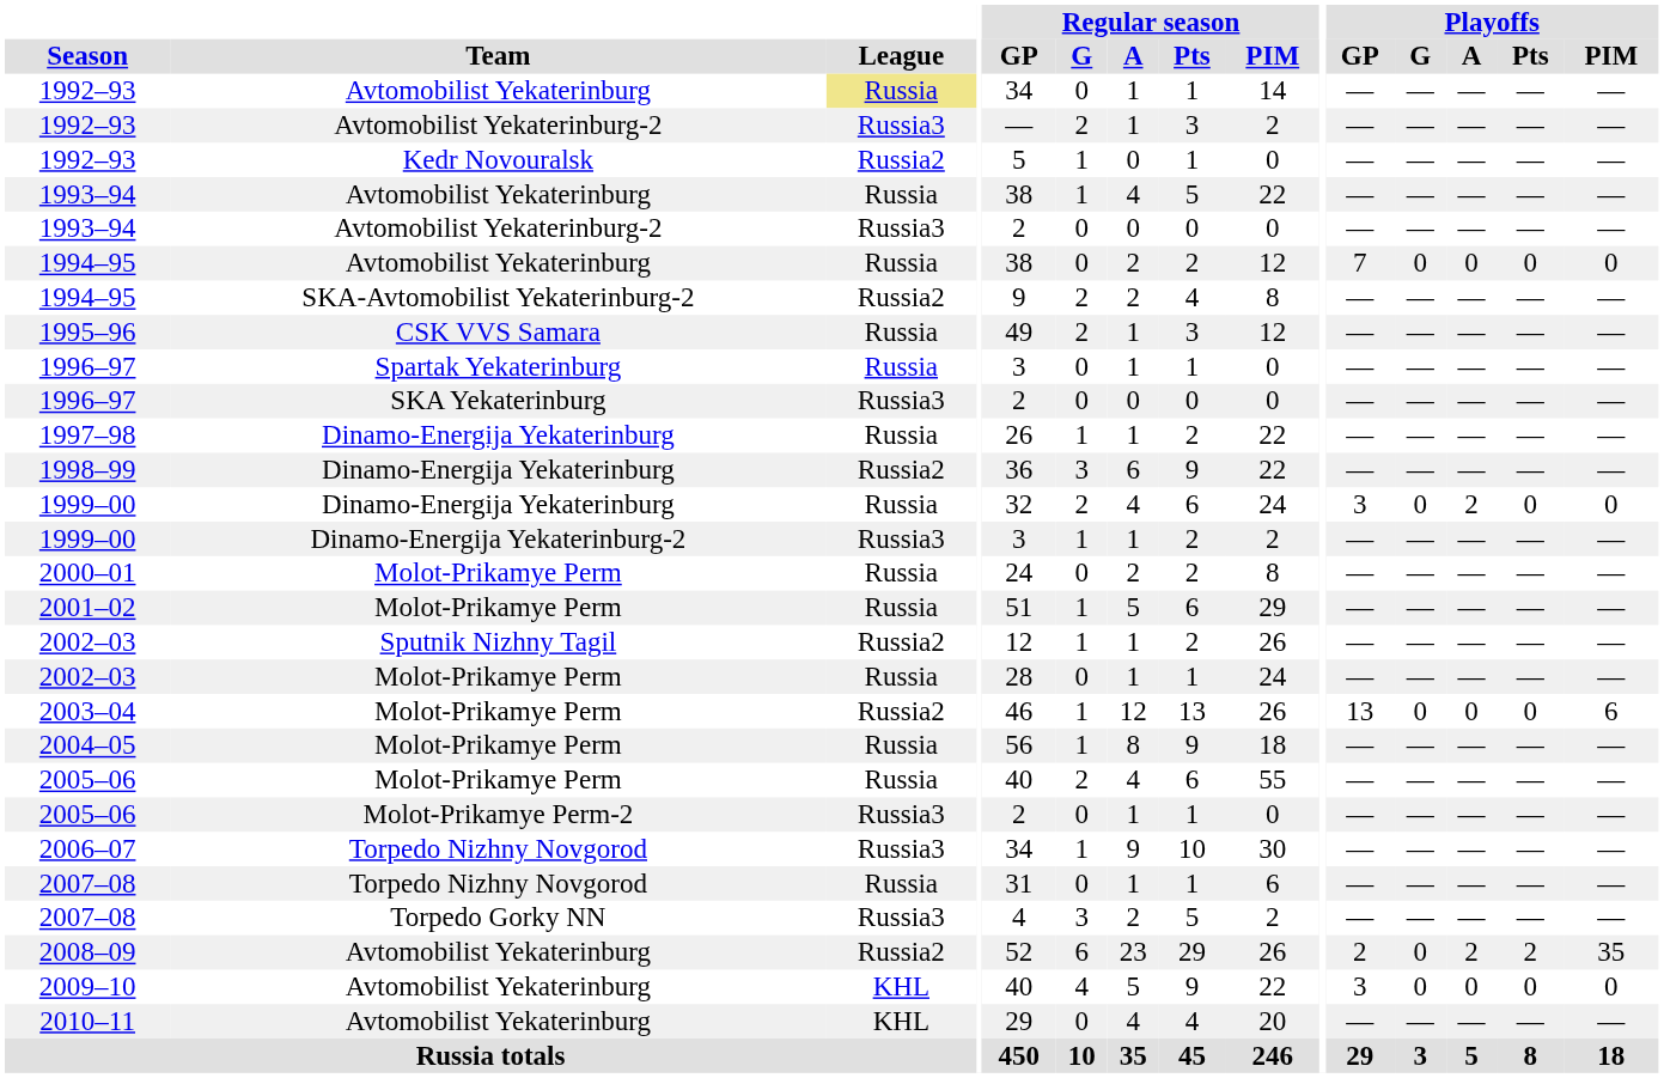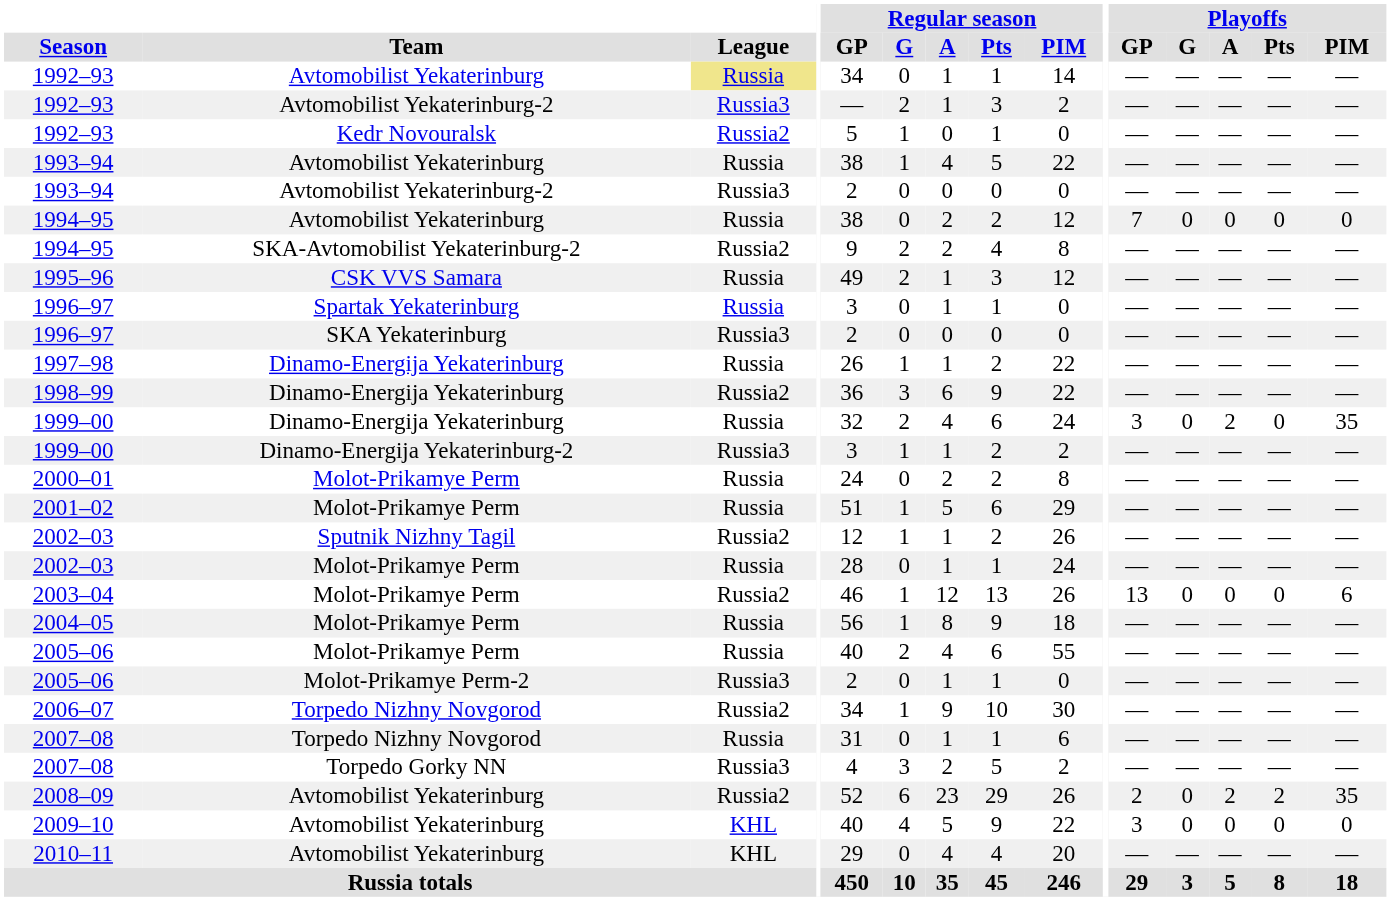 <table border="0" cellpadding="1" cellspacing="0" style="text-align:center; width:60em">
 <tr bgcolor="#e0e0e0">
 <th colspan="3" bgcolor="#ffffff"></th>
 <th rowspan="99" bgcolor="#ffffff"></th>
 <th colspan="5"><a href='#'>Regular season</a></th>
 <th rowspan="99" bgcolor="#ffffff"></th>
 <th colspan="5"><a href='#'>Playoffs</a></th>
 </tr>
 <tr bgcolor="#e0e0e0">
 <th><a href='#'>Season</a></th>
 <th>Team</th>
 <th>League</th>
 <th>GP</th>
 <th><a href='#'>G</a></th>
 <th><a href='#'>A</a></th>
 <th><a href='#'>Pts</a></th>
 <th><a href='#'>PIM</a></th>
 <th>GP</th>
 <th>G</th>
 <th>A</th>
 <th>Pts</th>
 <th>PIM</th>
 </tr>
 <tr>
 <td><a href='#'>1992–93</a></td>
 <td><a href='#'>Avtomobilist Yekaterinburg</a></td>
 <td style="background: khaki;"><a href='#'>Russia</a></td>
 <td>34</td>
 <td>0</td>
 <td>1</td>
 <td>1</td>
 <td>14</td>
 <td>—</td>
 <td>—</td>
 <td>—</td>
 <td>—</td>
 <td>—</td>
 </tr>
 <tr bgcolor="#f0f0f0">
 <td><a href='#'>1992–93</a></td>
 <td>Avtomobilist Yekaterinburg-2</td>
 <td><a href='#'>Russia3</a></td>
 <td>—</td>
 <td>2</td>
 <td>1</td>
 <td>3</td>
 <td>2</td>
 <td>—</td>
 <td>—</td>
 <td>—</td>
 <td>—</td>
 <td>—</td>
 </tr>
 <tr>
 <td><a href='#'>1992–93</a></td>
 <td><a href='#'>Kedr Novouralsk</a></td>
 <td><a href='#'>Russia2</a></td>
 <td>5</td>
 <td>1</td>
 <td>0</td>
 <td>1</td>
 <td>0</td>
 <td>—</td>
 <td>—</td>
 <td>—</td>
 <td>—</td>
 <td>—</td>
 </tr>
 <tr bgcolor="#f0f0f0">
 <td><a href='#'>1993–94</a></td>
 <td>Avtomobilist Yekaterinburg</td>
 <td>Russia</td>
 <td>38</td>
 <td>1</td>
 <td>4</td>
 <td>5</td>
 <td>22</td>
 <td>—</td>
 <td>—</td>
 <td>—</td>
 <td>—</td>
 <td>—</td>
 </tr>
 <tr>
 <td><a href='#'>1993–94</a></td>
 <td>Avtomobilist Yekaterinburg-2</td>
 <td>Russia3</td>
 <td>2</td>
 <td>0</td>
 <td>0</td>
 <td>0</td>
 <td>0</td>
 <td>—</td>
 <td>—</td>
 <td>—</td>
 <td>—</td>
 <td>—</td>
 </tr>
 <tr bgcolor="#f0f0f0">
 <td><a href='#'>1994–95</a></td>
 <td>Avtomobilist Yekaterinburg</td>
 <td>Russia</td>
 <td>38</td>
 <td>0</td>
 <td>2</td>
 <td>2</td>
 <td>12</td>
 <td>7</td>
 <td>0</td>
 <td>0</td>
 <td>0</td>
 <td>0</td>
 </tr>
 <tr>
 <td><a href='#'>1994–95</a></td>
 <td>SKA-Avtomobilist Yekaterinburg-2</td>
 <td>Russia2</td>
 <td>9</td>
 <td>2</td>
 <td>2</td>
 <td>4</td>
 <td>8</td>
 <td>—</td>
 <td>—</td>
 <td>—</td>
 <td>—</td>
 <td>—</td>
 </tr>
 <tr bgcolor="#f0f0f0">
 <td><a href='#'>1995–96</a></td>
 <td><a href='#'>CSK VVS Samara</a></td>
 <td>Russia</td>
 <td>49</td>
 <td>2</td>
 <td>1</td>
 <td>3</td>
 <td>12</td>
 <td>—</td>
 <td>—</td>
 <td>—</td>
 <td>—</td>
 <td>—</td>
 </tr>
 <tr>
 <td><a href='#'>1996–97</a></td>
 <td><a href='#'>Spartak Yekaterinburg</a></td>
 <td><a href='#'>Russia</a></td>
 <td>3</td>
 <td>0</td>
 <td>1</td>
 <td>1</td>
 <td>0</td>
 <td>—</td>
 <td>—</td>
 <td>—</td>
 <td>—</td>
 <td>—</td>
 </tr>
 <tr bgcolor="#f0f0f0">
 <td><a href='#'>1996–97</a></td>
 <td>SKA Yekaterinburg</td>
 <td>Russia3</td>
 <td>2</td>
 <td>0</td>
 <td>0</td>
 <td>0</td>
 <td>0</td>
 <td>—</td>
 <td>—</td>
 <td>—</td>
 <td>—</td>
 <td>—</td>
 </tr>
 <tr>
 <td><a href='#'>1997–98</a></td>
 <td><a href='#'>Dinamo-Energija Yekaterinburg</a></td>
 <td>Russia</td>
 <td>26</td>
 <td>1</td>
 <td>1</td>
 <td>2</td>
 <td>22</td>
 <td>—</td>
 <td>—</td>
 <td>—</td>
 <td>—</td>
 <td>—</td>
 </tr>
 <tr bgcolor="#f0f0f0">
 <td><a href='#'>1998–99</a></td>
 <td>Dinamo-Energija Yekaterinburg</td>
 <td>Russia2</td>
 <td>36</td>
 <td>3</td>
 <td>6</td>
 <td>9</td>
 <td>22</td>
 <td>—</td>
 <td>—</td>
 <td>—</td>
 <td>—</td>
 <td>—</td>
 </tr>
 <tr>
 <td><a href='#'>1999–00</a></td>
 <td>Dinamo-Energija Yekaterinburg</td>
 <td>Russia</td>
 <td>32</td>
 <td>2</td>
 <td>4</td>
 <td>6</td>
 <td>24</td>
 <td>3</td>
 <td>0</td>
 <td>2</td>
 <td>0</td>
-<td>0</td>
+<td>35</td>
 </tr>
 <tr bgcolor="#f0f0f0">
 <td><a href='#'>1999–00</a></td>
 <td>Dinamo-Energija Yekaterinburg-2</td>
 <td>Russia3</td>
 <td>3</td>
 <td>1</td>
 <td>1</td>
 <td>2</td>
 <td>2</td>
 <td>—</td>
 <td>—</td>
 <td>—</td>
 <td>—</td>
 <td>—</td>
 </tr>
 <tr>
 <td><a href='#'>2000–01</a></td>
 <td><a href='#'>Molot-Prikamye Perm</a></td>
 <td>Russia</td>
 <td>24</td>
 <td>0</td>
 <td>2</td>
 <td>2</td>
 <td>8</td>
 <td>—</td>
 <td>—</td>
 <td>—</td>
 <td>—</td>
 <td>—</td>
 </tr>
 <tr bgcolor="#f0f0f0">
 <td><a href='#'>2001–02</a></td>
 <td>Molot-Prikamye Perm</td>
 <td>Russia</td>
 <td>51</td>
 <td>1</td>
 <td>5</td>
 <td>6</td>
 <td>29</td>
 <td>—</td>
 <td>—</td>
 <td>—</td>
 <td>—</td>
 <td>—</td>
 </tr>
 <tr>
 <td><a href='#'>2002–03</a></td>
 <td><a href='#'>Sputnik Nizhny Tagil</a></td>
 <td>Russia2</td>
 <td>12</td>
 <td>1</td>
 <td>1</td>
 <td>2</td>
 <td>26</td>
 <td>—</td>
 <td>—</td>
 <td>—</td>
 <td>—</td>
 <td>—</td>
 </tr>
 <tr bgcolor="#f0f0f0">
 <td><a href='#'>2002–03</a></td>
 <td>Molot-Prikamye Perm</td>
 <td>Russia</td>
 <td>28</td>
 <td>0</td>
 <td>1</td>
 <td>1</td>
 <td>24</td>
 <td>—</td>
 <td>—</td>
 <td>—</td>
 <td>—</td>
 <td>—</td>
 </tr>
 <tr>
 <td><a href='#'>2003–04</a></td>
 <td>Molot-Prikamye Perm</td>
 <td>Russia2</td>
 <td>46</td>
 <td>1</td>
 <td>12</td>
 <td>13</td>
 <td>26</td>
 <td>13</td>
 <td>0</td>
 <td>0</td>
 <td>0</td>
 <td>6</td>
 </tr>
 <tr bgcolor="#f0f0f0">
 <td><a href='#'>2004–05</a></td>
 <td>Molot-Prikamye Perm</td>
 <td>Russia</td>
 <td>56</td>
 <td>1</td>
 <td>8</td>
 <td>9</td>
 <td>18</td>
 <td>—</td>
 <td>—</td>
 <td>—</td>
 <td>—</td>
 <td>—</td>
 </tr>
 <tr>
 <td><a href='#'>2005–06</a></td>
 <td>Molot-Prikamye Perm</td>
 <td>Russia</td>
 <td>40</td>
 <td>2</td>
 <td>4</td>
 <td>6</td>
 <td>55</td>
 <td>—</td>
 <td>—</td>
 <td>—</td>
 <td>—</td>
 <td>—</td>
 </tr>
 <tr bgcolor="#f0f0f0">
 <td><a href='#'>2005–06</a></td>
 <td>Molot-Prikamye Perm-2</td>
 <td>Russia3</td>
 <td>2</td>
 <td>0</td>
 <td>1</td>
 <td>1</td>
 <td>0</td>
 <td>—</td>
 <td>—</td>
 <td>—</td>
 <td>—</td>
 <td>—</td>
 </tr>
 <tr>
 <td><a href='#'>2006–07</a></td>
 <td><a href='#'>Torpedo Nizhny Novgorod</a></td>
-<td>Russia3</td>
+<td>Russia2</td>
 <td>34</td>
 <td>1</td>
 <td>9</td>
 <td>10</td>
 <td>30</td>
 <td>—</td>
 <td>—</td>
 <td>—</td>
 <td>—</td>
 <td>—</td>
 </tr>
 <tr bgcolor="#f0f0f0">
 <td><a href='#'>2007–08</a></td>
 <td>Torpedo Nizhny Novgorod</td>
 <td>Russia</td>
 <td>31</td>
 <td>0</td>
 <td>1</td>
 <td>1</td>
 <td>6</td>
 <td>—</td>
 <td>—</td>
 <td>—</td>
 <td>—</td>
 <td>—</td>
 </tr>
 <tr>
 <td><a href='#'>2007–08</a></td>
 <td>Torpedo Gorky NN</td>
 <td>Russia3</td>
 <td>4</td>
 <td>3</td>
 <td>2</td>
 <td>5</td>
 <td>2</td>
 <td>—</td>
 <td>—</td>
 <td>—</td>
 <td>—</td>
 <td>—</td>
 </tr>
 <tr bgcolor="#f0f0f0">
 <td><a href='#'>2008–09</a></td>
 <td>Avtomobilist Yekaterinburg</td>
 <td>Russia2</td>
 <td>52</td>
 <td>6</td>
 <td>23</td>
 <td>29</td>
 <td>26</td>
 <td>2</td>
 <td>0</td>
 <td>2</td>
 <td>2</td>
 <td>35</td>
 </tr>
 <tr>
 <td><a href='#'>2009–10</a></td>
 <td>Avtomobilist Yekaterinburg</td>
 <td><a href='#'>KHL</a></td>
 <td>40</td>
 <td>4</td>
 <td>5</td>
 <td>9</td>
 <td>22</td>
 <td>3</td>
 <td>0</td>
 <td>0</td>
 <td>0</td>
 <td>0</td>
 </tr>
 <tr bgcolor="#f0f0f0">
 <td><a href='#'>2010–11</a></td>
 <td>Avtomobilist Yekaterinburg</td>
 <td>KHL</td>
 <td>29</td>
 <td>0</td>
 <td>4</td>
 <td>4</td>
 <td>20</td>
 <td>—</td>
 <td>—</td>
 <td>—</td>
 <td>—</td>
 <td>—</td>
 </tr>
 <tr>
 </tr>
 <tr ALIGN="center" bgcolor="#e0e0e0">
 <th colspan="3">Russia totals</th>
 <th ALIGN="center">450</th>
 <th ALIGN="center">10</th>
 <th ALIGN="center">35</th>
 <th ALIGN="center">45</th>
 <th ALIGN="center">246</th>
 <th ALIGN="center">29</th>
 <th ALIGN="center">3</th>
 <th ALIGN="center">5</th>
 <th ALIGN="center">8</th>
 <th ALIGN="center">18</th>
 </tr>
 </table>
